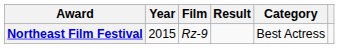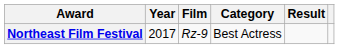 <table class="wikitable plainrowheaders sortable" style="margin-right: 0;">
 <tr>
 <th scope="col">Award</th>
 <th scope="col">Year</th>
 <th scope="col">Film</th>
+<th scope="col">Category</th>
 <th scope="col">Result</th>
-<th scope="col">Category</th>
 <th scope="col" class="unsortable"></th>
 </tr>
 <tr>
 <th scope=row><a href='#'>Northeast Film Festival</a></th>
-<td>2015</td>
+<td>2017</td>
 <td><em>Rz-9</em></td>
+<td>Best Actress</td>
 <td></td>
-<td>Best Actress</td>
 <td style="text-align:center;"></td>
 </tr>
 </table>
